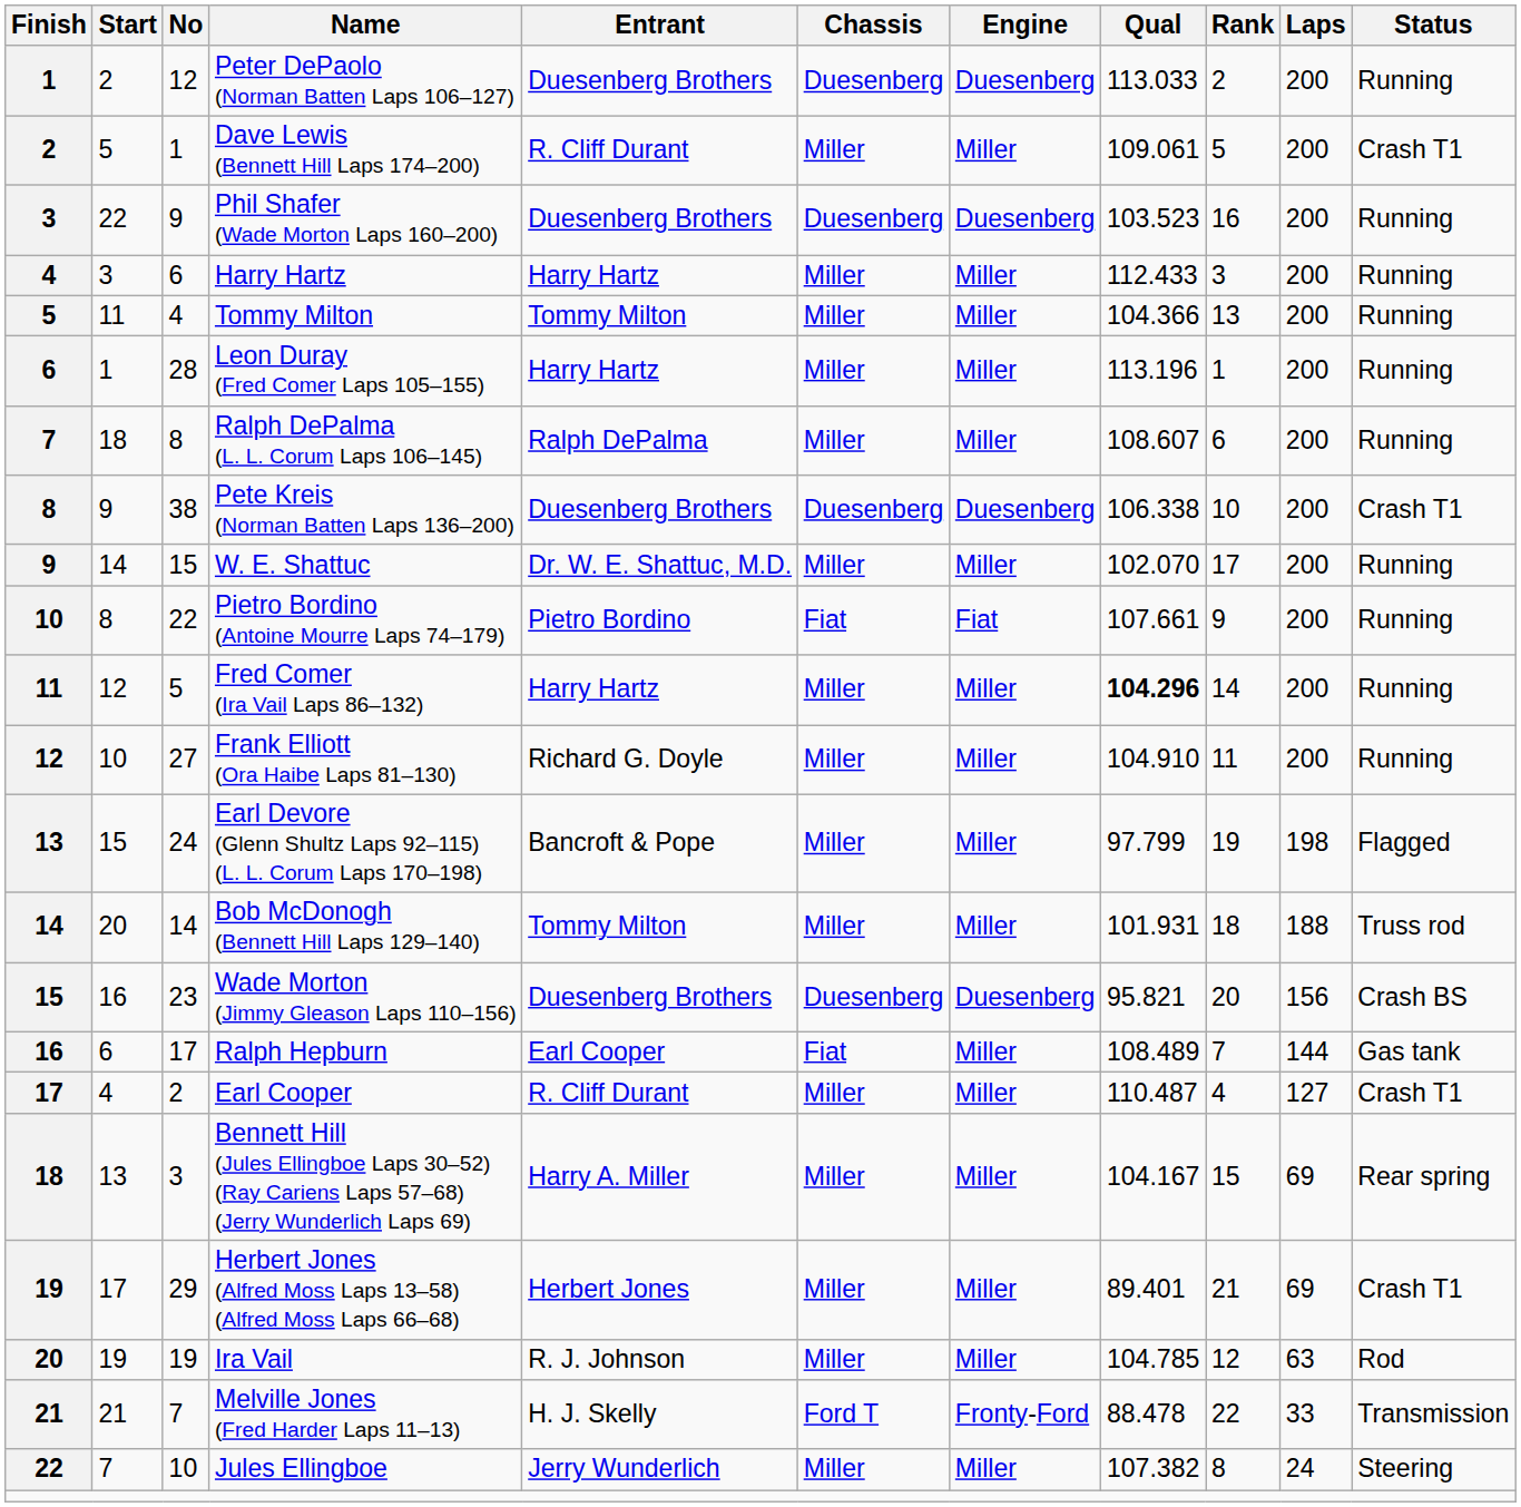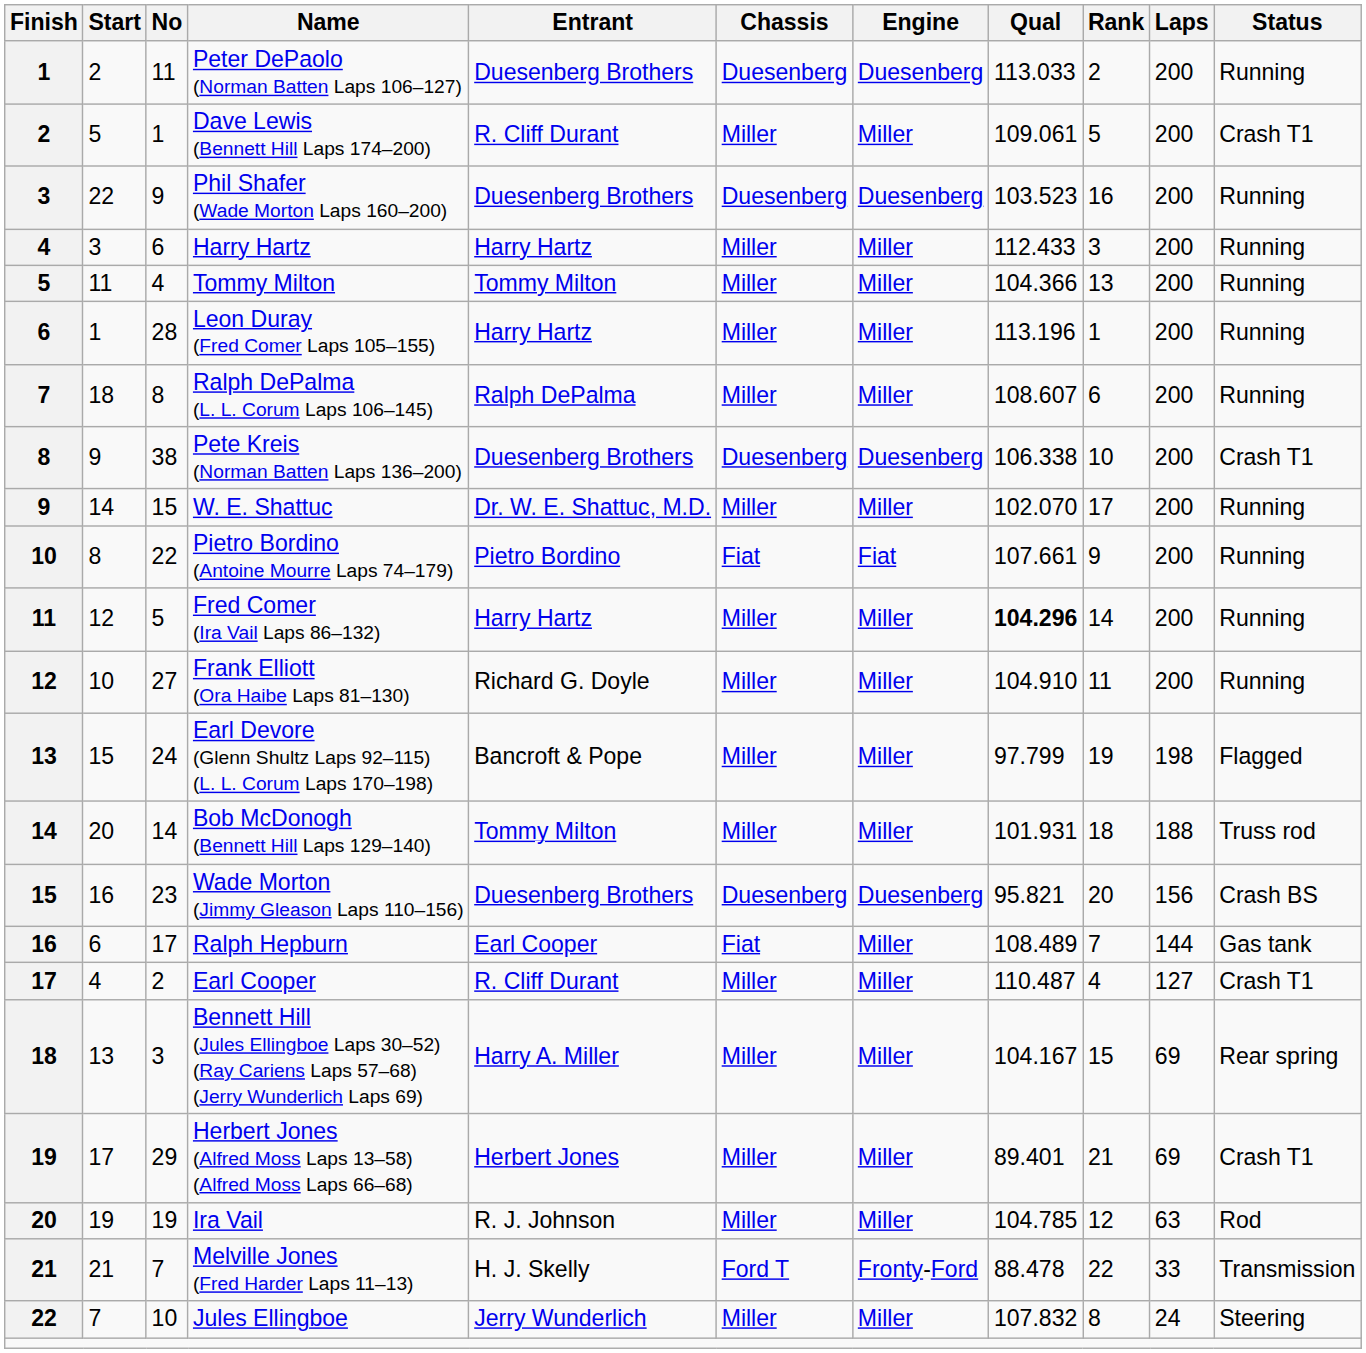 <table class="wikitable">
 <tr>
 <th>Finish</th>
 <th>Start</th>
 <th>No</th>
 <th>Name</th>
 <th>Entrant</th>
 <th>Chassis</th>
 <th>Engine</th>
 <th>Qual</th>
 <th>Rank</th>
 <th>Laps</th>
 <th>Status</th>
 </tr>
 <tr>
 <th>1</th>
 <td>2</td>
-<td>12</td>
+<td>11</td>
 <td> <a href='#'>Peter DePaolo</a><br><small>(<a href='#'>Norman Batten</a> Laps 106–127)</small></td>
 <td><a href='#'>Duesenberg Brothers</a></td>
 <td><a href='#'>Duesenberg</a></td>
 <td><a href='#'>Duesenberg</a></td>
 <td>113.033</td>
 <td>2</td>
 <td>200</td>
 <td>Running</td>
 </tr>
 <tr>
 <th>2</th>
 <td>5</td>
 <td>1</td>
 <td> <a href='#'>Dave Lewis</a><br><small>(<a href='#'>Bennett Hill</a> Laps 174–200)</small></td>
 <td><a href='#'>R. Cliff Durant</a></td>
 <td><a href='#'>Miller</a></td>
 <td><a href='#'>Miller</a></td>
 <td>109.061</td>
 <td>5</td>
 <td>200</td>
 <td>Crash T1</td>
 </tr>
 <tr>
 <th>3</th>
 <td>22</td>
 <td>9</td>
 <td> <a href='#'>Phil Shafer</a> <strong></strong><br><small>(<a href='#'>Wade Morton</a> Laps 160–200)</small></td>
 <td><a href='#'>Duesenberg Brothers</a></td>
 <td><a href='#'>Duesenberg</a></td>
 <td><a href='#'>Duesenberg</a></td>
 <td>103.523</td>
 <td>16</td>
 <td>200</td>
 <td>Running</td>
 </tr>
 <tr>
 <th>4</th>
 <td>3</td>
 <td>6</td>
 <td> <a href='#'>Harry Hartz</a></td>
 <td><a href='#'>Harry Hartz</a></td>
 <td><a href='#'>Miller</a></td>
 <td><a href='#'>Miller</a></td>
 <td>112.433</td>
 <td>3</td>
 <td>200</td>
 <td>Running</td>
 </tr>
 <tr>
 <th>5</th>
 <td>11</td>
 <td>4</td>
 <td> <a href='#'>Tommy Milton</a> <strong></strong></td>
 <td><a href='#'>Tommy Milton</a></td>
 <td><a href='#'>Miller</a></td>
 <td><a href='#'>Miller</a></td>
 <td>104.366</td>
 <td>13</td>
 <td>200</td>
 <td>Running</td>
 </tr>
 <tr>
 <th>6</th>
 <td>1</td>
 <td>28</td>
 <td> <a href='#'>Leon Duray</a><br><small>(<a href='#'>Fred Comer</a> Laps 105–155)</small></td>
 <td><a href='#'>Harry Hartz</a></td>
 <td><a href='#'>Miller</a></td>
 <td><a href='#'>Miller</a></td>
 <td>113.196</td>
 <td>1</td>
 <td>200</td>
 <td>Running</td>
 </tr>
 <tr>
 <th>7</th>
 <td>18</td>
 <td>8</td>
 <td> <a href='#'>Ralph DePalma</a> <strong></strong><br><small>(<a href='#'>L. L. Corum</a>	Laps 106–145)</small></td>
 <td><a href='#'>Ralph DePalma</a></td>
 <td><a href='#'>Miller</a></td>
 <td><a href='#'>Miller</a></td>
 <td>108.607</td>
 <td>6</td>
 <td>200</td>
 <td>Running</td>
 </tr>
 <tr>
 <th>8</th>
 <td>9</td>
 <td>38</td>
 <td> <a href='#'>Pete Kreis</a> <strong></strong><br><small>(<a href='#'>Norman Batten</a> Laps 136–200)</small></td>
 <td><a href='#'>Duesenberg Brothers</a></td>
 <td><a href='#'>Duesenberg</a></td>
 <td><a href='#'>Duesenberg</a></td>
 <td>106.338</td>
 <td>10</td>
 <td>200</td>
 <td>Crash T1</td>
 </tr>
 <tr>
 <th>9</th>
 <td>14</td>
 <td>15</td>
 <td> <a href='#'>W. E. Shattuc</a> <strong></strong></td>
 <td><a href='#'>Dr. W. E. Shattuc, M.D.</a></td>
 <td><a href='#'>Miller</a></td>
 <td><a href='#'>Miller</a></td>
 <td>102.070</td>
 <td>17</td>
 <td>200</td>
 <td>Running</td>
 </tr>
 <tr>
 <th>10</th>
 <td>8</td>
 <td>22</td>
 <td> <a href='#'>Pietro Bordino</a> <strong></strong><br><small>(<a href='#'>Antoine Mourre</a> Laps 74–179)</small></td>
 <td><a href='#'>Pietro Bordino</a></td>
 <td><a href='#'>Fiat</a></td>
 <td><a href='#'>Fiat</a></td>
 <td>107.661</td>
 <td>9</td>
 <td>200</td>
 <td>Running</td>
 </tr>
 <tr>
 <th>11</th>
 <td>12</td>
 <td>5</td>
 <td> <a href='#'>Fred Comer</a><br><small>(<a href='#'>Ira Vail</a> Laps 86–132)</small></td>
 <td><a href='#'>Harry Hartz</a></td>
 <td><a href='#'>Miller</a></td>
 <td><a href='#'>Miller</a></td>
 <td><strong>104.296</strong></td>
 <td>14</td>
 <td>200</td>
 <td>Running</td>
 </tr>
 <tr>
 <th>12</th>
 <td>10</td>
 <td>27</td>
 <td> <a href='#'>Frank Elliott</a><br><small>(<a href='#'>Ora Haibe</a> Laps 81–130)</small></td>
 <td>Richard G. Doyle</td>
 <td><a href='#'>Miller</a></td>
 <td><a href='#'>Miller</a></td>
 <td>104.910</td>
 <td>11</td>
 <td>200</td>
 <td>Running</td>
 </tr>
 <tr>
 <th>13</th>
 <td>15</td>
 <td>24</td>
 <td> <a href='#'>Earl Devore</a> <strong></strong><br><small>(Glenn Shultz Laps 92–115)</small><br><small>(<a href='#'>L. L. Corum</a> Laps 170–198)</small></td>
 <td>Bancroft & Pope</td>
 <td><a href='#'>Miller</a></td>
 <td><a href='#'>Miller</a></td>
 <td>97.799</td>
 <td>19</td>
 <td>198</td>
 <td>Flagged</td>
 </tr>
 <tr>
 <th>14</th>
 <td>20</td>
 <td>14</td>
 <td> <a href='#'>Bob McDonogh</a><br><small>(<a href='#'>Bennett Hill</a> Laps 129–140)</small></td>
 <td><a href='#'>Tommy Milton</a></td>
 <td><a href='#'>Miller</a></td>
 <td><a href='#'>Miller</a></td>
 <td>101.931</td>
 <td>18</td>
 <td>188</td>
 <td>Truss rod</td>
 </tr>
 <tr>
 <th>15</th>
 <td>16</td>
 <td>23</td>
 <td> <a href='#'>Wade Morton</a><br><small>(<a href='#'>Jimmy Gleason</a> Laps 110–156)</small></td>
 <td><a href='#'>Duesenberg Brothers</a></td>
 <td><a href='#'>Duesenberg</a></td>
 <td><a href='#'>Duesenberg</a></td>
 <td>95.821</td>
 <td>20</td>
 <td>156</td>
 <td>Crash BS</td>
 </tr>
 <tr>
 <th>16</th>
 <td>6</td>
 <td>17</td>
 <td> <a href='#'>Ralph Hepburn</a> <strong></strong></td>
 <td><a href='#'>Earl Cooper</a></td>
 <td><a href='#'>Fiat</a></td>
 <td><a href='#'>Miller</a></td>
 <td>108.489</td>
 <td>7</td>
 <td>144</td>
 <td>Gas tank</td>
 </tr>
 <tr>
 <th>17</th>
 <td>4</td>
 <td>2</td>
 <td> <a href='#'>Earl Cooper</a></td>
 <td><a href='#'>R. Cliff Durant</a></td>
 <td><a href='#'>Miller</a></td>
 <td><a href='#'>Miller</a></td>
 <td>110.487</td>
 <td>4</td>
 <td>127</td>
 <td>Crash T1</td>
 </tr>
 <tr>
 <th>18</th>
 <td>13</td>
 <td>3</td>
 <td> <a href='#'>Bennett Hill</a><br><small>(<a href='#'>Jules Ellingboe</a> Laps 30–52)</small><br><small>(<a href='#'>Ray Cariens</a> Laps 57–68)</small><br><small>(<a href='#'>Jerry Wunderlich</a> Laps 69)</small></td>
 <td><a href='#'>Harry A. Miller</a></td>
 <td><a href='#'>Miller</a></td>
 <td><a href='#'>Miller</a></td>
 <td>104.167</td>
 <td>15</td>
 <td>69</td>
 <td>Rear spring</td>
 </tr>
 <tr>
 <th>19</th>
 <td>17</td>
 <td>29</td>
 <td> <a href='#'>Herbert Jones</a> <strong></strong><br><small>(<a href='#'>Alfred Moss</a> Laps 13–58)</small><br><small>(<a href='#'>Alfred Moss</a> Laps 66–68)</small></td>
 <td><a href='#'>Herbert Jones</a></td>
 <td><a href='#'>Miller</a></td>
 <td><a href='#'>Miller</a></td>
 <td>89.401</td>
 <td>21</td>
 <td>69</td>
 <td>Crash T1</td>
 </tr>
 <tr>
 <th>20</th>
 <td>19</td>
 <td>19</td>
 <td> <a href='#'>Ira Vail</a></td>
 <td>R. J. Johnson</td>
 <td><a href='#'>Miller</a></td>
 <td><a href='#'>Miller</a></td>
 <td>104.785</td>
 <td>12</td>
 <td>63</td>
 <td>Rod</td>
 </tr>
 <tr>
 <th>21</th>
 <td>21</td>
 <td>7</td>
 <td> <a href='#'>Melville Jones</a> <strong></strong><br><small>(<a href='#'>Fred Harder</a> Laps 11–13)</small></td>
 <td>H. J. Skelly</td>
 <td><a href='#'>Ford T</a></td>
 <td><a href='#'>Fronty</a>-<a href='#'>Ford</a></td>
 <td>88.478</td>
 <td>22</td>
 <td>33</td>
 <td>Transmission</td>
 </tr>
 <tr>
 <th>22</th>
 <td>7</td>
 <td>10</td>
 <td> <a href='#'>Jules Ellingboe</a></td>
 <td><a href='#'>Jerry Wunderlich</a></td>
 <td><a href='#'>Miller</a></td>
 <td><a href='#'>Miller</a></td>
-<td>107.382</td>
+<td>107.832</td>
 <td>8</td>
 <td>24</td>
 <td>Steering</td>
 </tr>
 <tr>
 <td colspan=12 style="text-align:center"></td>
 </tr>
 </table>
